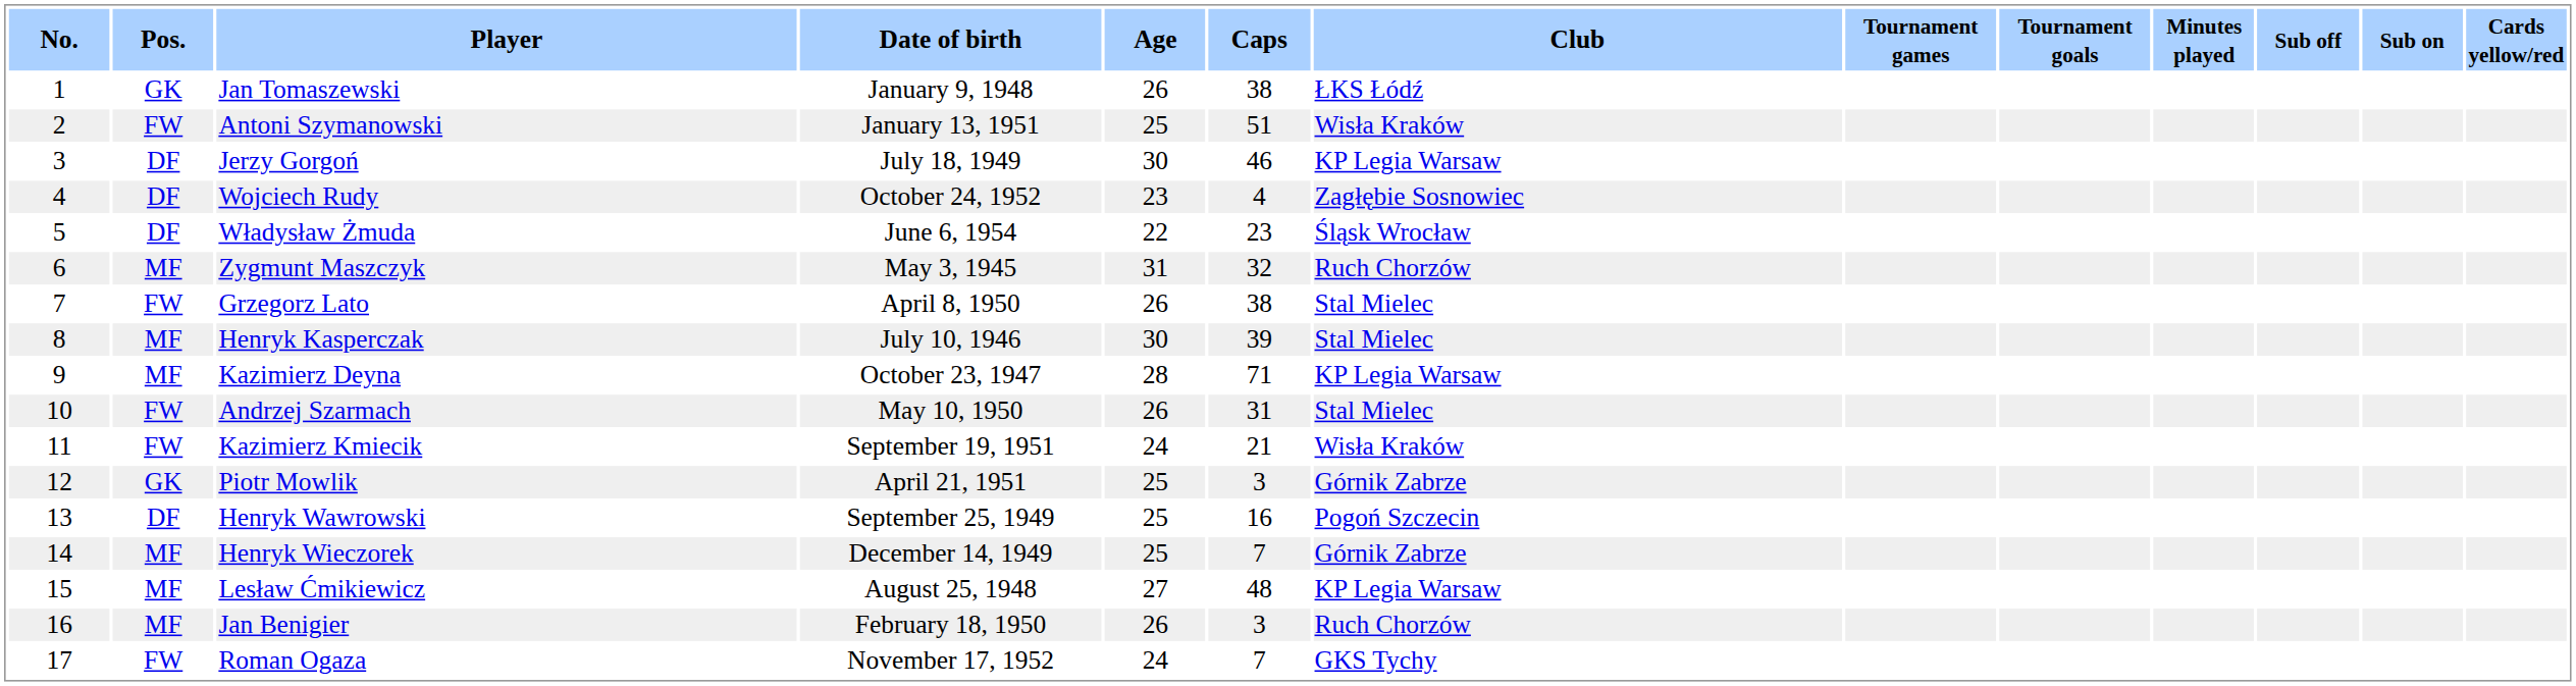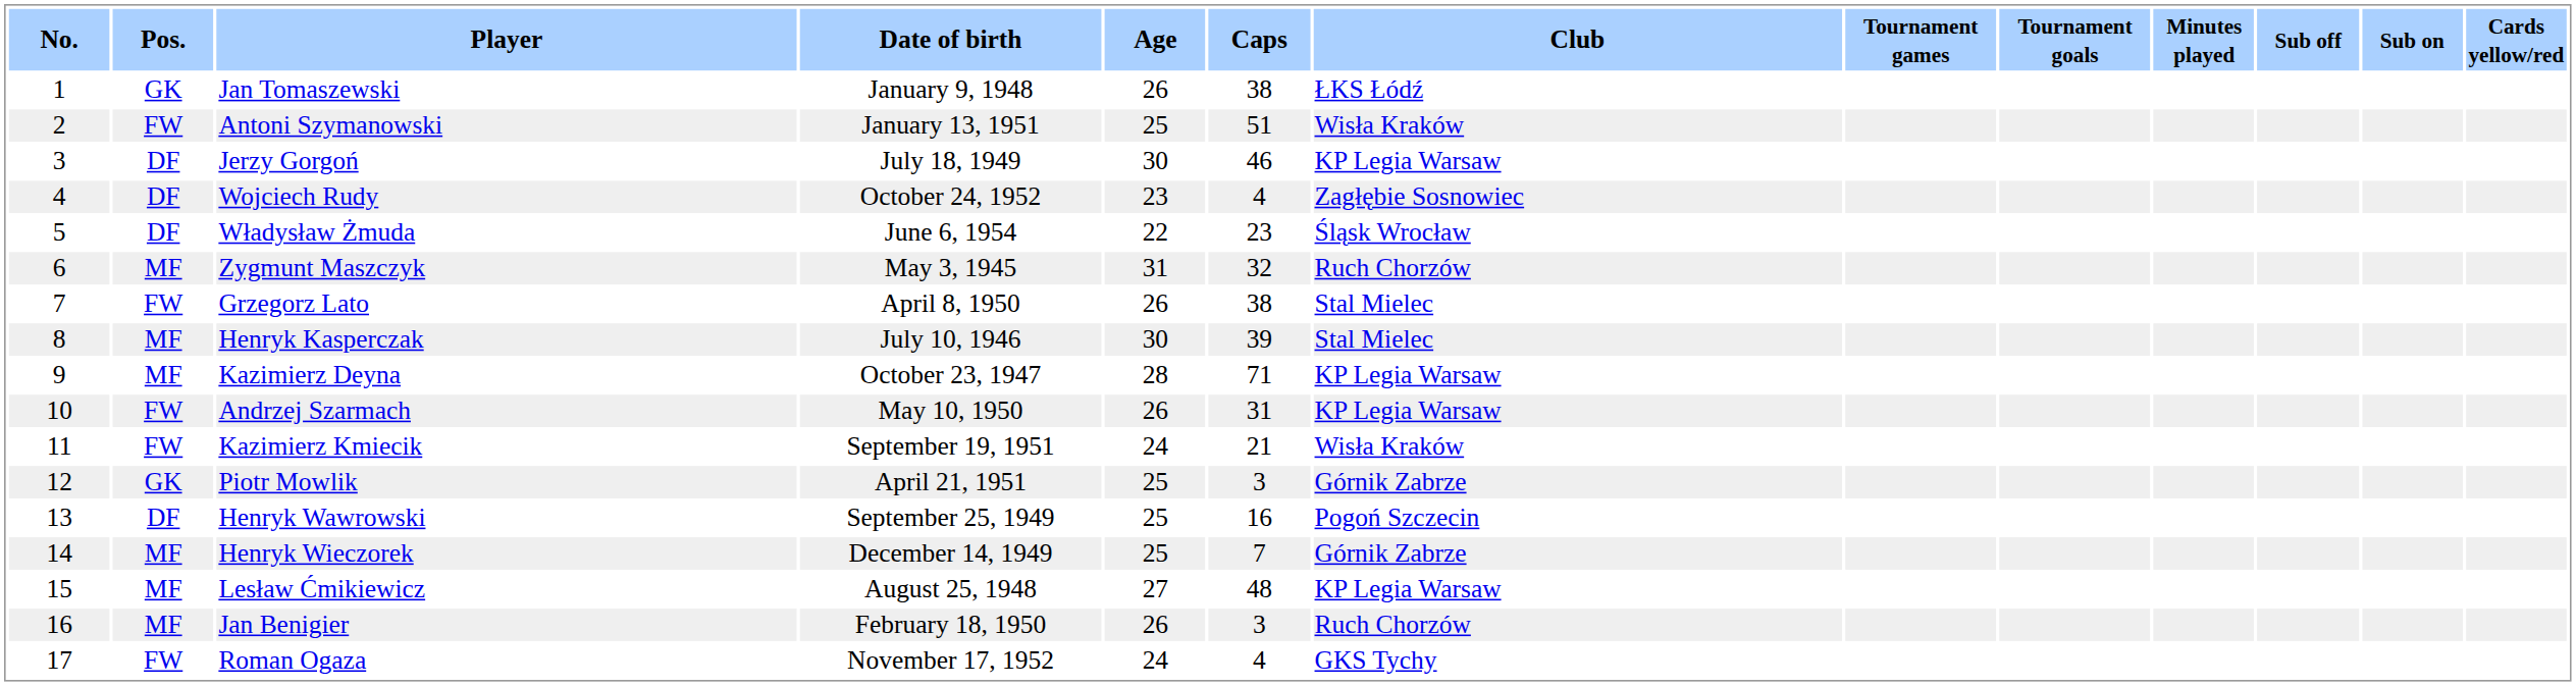 <table border="0" width="100%" style="border: 1px solid #999; background-color:#FFFFFF; text-align:center">
 <tr align="center" bgcolor="#AAD0FF">
 <th width=4%>No.</th>
 <th width=4%>Pos.</th>
 <th width=23%>Player</th>
 <th width=12%>Date of birth</th>
 <th width=4%>Age</th>
 <th width=4%>Caps</th>
 <th width=21%>Club</th>
 <th width=6%><small>Tournament<br>games</small></th>
 <th width=6%><small>Tournament<br>goals</small></th>
 <th width=4%><small>Minutes<br>played</small></th>
 <th width=4%><small>Sub off</small></th>
 <th width=4%><small>Sub on</small></th>
 <th width=4%><small>Cards<br>yellow/red</small></th>
 </tr>
 <tr>
 <td>1</td>
 <td><a href='#'>GK</a></td>
 <td align="left"><a href='#'>Jan Tomaszewski</a></td>
 <td>January 9, 1948</td>
 <td>26</td>
 <td>38</td>
 <td align="left"> <a href='#'>ŁKS Łódź</a></td>
 <td></td>
 <td></td>
 <td></td>
 <td></td>
 <td></td>
 <td></td>
 </tr>
 <tr bgcolor="#EFEFEF">
 <td>2</td>
 <td><a href='#'>FW</a></td>
 <td align="left"><a href='#'>Antoni Szymanowski</a></td>
 <td>January 13, 1951</td>
 <td>25</td>
 <td>51</td>
 <td align="left"> <a href='#'>Wisła Kraków</a></td>
 <td></td>
 <td></td>
 <td></td>
 <td></td>
 <td></td>
 <td></td>
 </tr>
 <tr>
 <td>3</td>
 <td><a href='#'>DF</a></td>
 <td align="left"><a href='#'>Jerzy Gorgoń</a></td>
 <td>July 18, 1949</td>
 <td>30</td>
 <td>46</td>
 <td align="left"> <a href='#'>KP Legia Warsaw</a></td>
 <td></td>
 <td></td>
 <td></td>
 <td></td>
 <td></td>
 <td></td>
 </tr>
 <tr bgcolor="#EFEFEF">
 <td>4</td>
 <td><a href='#'>DF</a></td>
 <td align="left"><a href='#'>Wojciech Rudy</a></td>
 <td>October 24, 1952</td>
 <td>23</td>
 <td>4</td>
 <td align="left"> <a href='#'>Zagłębie Sosnowiec</a></td>
 <td></td>
 <td></td>
 <td></td>
 <td></td>
 <td></td>
 <td></td>
 </tr>
 <tr>
 <td>5</td>
 <td><a href='#'>DF</a></td>
 <td align="left"><a href='#'>Władysław Żmuda</a></td>
 <td>June 6, 1954</td>
 <td>22</td>
 <td>23</td>
 <td align="left"> <a href='#'>Śląsk Wrocław</a></td>
 <td></td>
 <td></td>
 <td></td>
 <td></td>
 <td></td>
 <td></td>
 </tr>
 <tr bgcolor="#EFEFEF">
 <td>6</td>
 <td><a href='#'>MF</a></td>
 <td align="left"><a href='#'>Zygmunt Maszczyk</a></td>
 <td>May 3, 1945</td>
 <td>31</td>
 <td>32</td>
 <td align="left"> <a href='#'>Ruch Chorzów</a></td>
 <td></td>
 <td></td>
 <td></td>
 <td></td>
 <td></td>
 <td></td>
 </tr>
 <tr>
 <td>7</td>
 <td><a href='#'>FW</a></td>
 <td align="left"><a href='#'>Grzegorz Lato</a></td>
 <td>April 8, 1950</td>
 <td>26</td>
 <td>38</td>
 <td align="left"> <a href='#'>Stal Mielec</a></td>
 <td></td>
 <td></td>
 <td></td>
 <td></td>
 <td></td>
 <td></td>
 </tr>
 <tr bgcolor="#EFEFEF">
 <td>8</td>
 <td><a href='#'>MF</a></td>
 <td align="left"><a href='#'>Henryk Kasperczak</a></td>
 <td>July 10, 1946</td>
 <td>30</td>
 <td>39</td>
 <td align="left"> <a href='#'>Stal Mielec</a></td>
 <td></td>
 <td></td>
 <td></td>
 <td></td>
 <td></td>
 <td></td>
 </tr>
 <tr>
 <td>9</td>
 <td><a href='#'>MF</a></td>
 <td align="left"><a href='#'>Kazimierz Deyna</a></td>
 <td>October 23, 1947</td>
 <td>28</td>
 <td>71</td>
 <td align="left"> <a href='#'>KP Legia Warsaw</a></td>
 <td></td>
 <td></td>
 <td></td>
 <td></td>
 <td></td>
 <td></td>
 </tr>
 <tr bgcolor="#EFEFEF">
 <td>10</td>
 <td><a href='#'>FW</a></td>
 <td align="left"><a href='#'>Andrzej Szarmach</a></td>
 <td>May 10, 1950</td>
 <td>26</td>
 <td>31</td>
-<td align="left"> <a href='#'>Stal Mielec</a></td>
+<td align="left"> <a href='#'>KP Legia Warsaw</a></td>
 <td></td>
 <td></td>
 <td></td>
 <td></td>
 <td></td>
 <td></td>
 </tr>
 <tr>
 <td>11</td>
 <td><a href='#'>FW</a></td>
 <td align="left"><a href='#'>Kazimierz Kmiecik</a></td>
 <td>September 19, 1951</td>
 <td>24</td>
 <td>21</td>
 <td align="left"> <a href='#'>Wisła Kraków</a></td>
 <td></td>
 <td></td>
 <td></td>
 <td></td>
 <td></td>
 <td></td>
 </tr>
 <tr bgcolor="#EFEFEF">
 <td>12</td>
 <td><a href='#'>GK</a></td>
 <td align="left"><a href='#'>Piotr Mowlik</a></td>
 <td>April 21, 1951</td>
 <td>25</td>
 <td>3</td>
 <td align="left"> <a href='#'>Górnik Zabrze</a></td>
 <td></td>
 <td></td>
 <td></td>
 <td></td>
 <td></td>
 <td></td>
 </tr>
 <tr>
 <td>13</td>
 <td><a href='#'>DF</a></td>
 <td align="left"><a href='#'>Henryk Wawrowski</a></td>
 <td>September 25, 1949</td>
 <td>25</td>
 <td>16</td>
 <td align="left"> <a href='#'>Pogoń Szczecin</a></td>
 <td></td>
 <td></td>
 <td></td>
 <td></td>
 <td></td>
 <td></td>
 </tr>
 <tr bgcolor="#EFEFEF">
 <td>14</td>
 <td><a href='#'>MF</a></td>
 <td align="left"><a href='#'>Henryk Wieczorek</a></td>
 <td>December 14, 1949</td>
 <td>25</td>
 <td>7</td>
 <td align="left"> <a href='#'>Górnik Zabrze</a></td>
 <td></td>
 <td></td>
 <td></td>
 <td></td>
 <td></td>
 <td></td>
 </tr>
 <tr>
 <td>15</td>
 <td><a href='#'>MF</a></td>
 <td align="left"><a href='#'>Lesław Ćmikiewicz</a></td>
 <td>August 25, 1948</td>
 <td>27</td>
 <td>48</td>
 <td align="left"> <a href='#'>KP Legia Warsaw</a></td>
 <td></td>
 <td></td>
 <td></td>
 <td></td>
 <td></td>
 <td></td>
 </tr>
 <tr bgcolor="#EFEFEF">
 <td>16</td>
 <td><a href='#'>MF</a></td>
 <td align="left"><a href='#'>Jan Benigier</a></td>
 <td>February 18, 1950</td>
 <td>26</td>
 <td>3</td>
 <td align="left"> <a href='#'>Ruch Chorzów</a></td>
 <td></td>
 <td></td>
 <td></td>
 <td></td>
 <td></td>
 <td></td>
 </tr>
 <tr>
 <td>17</td>
 <td><a href='#'>FW</a></td>
 <td align="left"><a href='#'>Roman Ogaza</a></td>
 <td>November 17, 1952</td>
 <td>24</td>
-<td>7</td>
+<td>4</td>
 <td align="left"> <a href='#'>GKS Tychy</a></td>
 <td></td>
 <td></td>
 <td></td>
 <td></td>
 <td></td>
 <td></td>
 </tr>
 </table>
